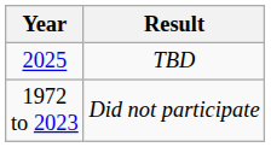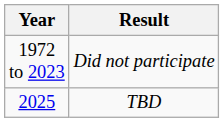 <table class="wikitable" style="text-align: center; font-size:90%">
 <tr>
 <th>Year</th>
 <th>Result</th>
 </tr>
 <tr>
+<td> 1972<br>to  <a href='#'>2023</a></td>
+<td><em>Did not participate</em></td>
+</tr>
+<tr>
 <td> <a href='#'>2025</a></td>
 <td><em>TBD</em></td>
 </tr>
-<tr>
-<td> 1972<br>to  <a href='#'>2023</a></td>
-<td><em>Did not participate</em></td>
-</tr>
 </table>
